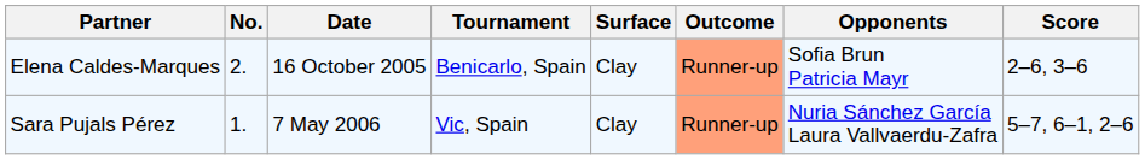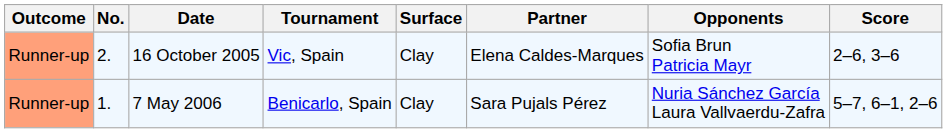 <table class="sortable wikitable" style=font-size:97%>
 <tr>
-<th>Partner</th>
+<th>Outcome</th>
 <th>No.</th>
 <th>Date</th>
 <th>Tournament</th>
 <th>Surface</th>
-<th>Outcome</th>
+<th>Partner</th>
 <th>Opponents</th>
 <th>Score</th>
 </tr>
 <tr bgcolor="#f0f8ff">
-<td> Elena Caldes-Marques</td>
+<td style="background:#ffa07a;">Runner-up</td>
 <td>2.</td>
 <td>16 October 2005</td>
-<td><a href='#'>Benicarlo</a>, Spain</td>
+<td><a href='#'>Vic</a>, Spain</td>
 <td>Clay</td>
-<td style="background:#ffa07a;">Runner-up</td>
+<td> Elena Caldes-Marques</td>
 <td> Sofia Brun<br> <a href='#'>Patricia Mayr</a></td>
 <td>2–6, 3–6</td>
 </tr>
 <tr bgcolor="#f0f8ff">
-<td> Sara Pujals Pérez</td>
+<td style="background:#ffa07a;">Runner-up</td>
 <td>1.</td>
 <td>7 May 2006</td>
-<td><a href='#'>Vic</a>, Spain</td>
+<td><a href='#'>Benicarlo</a>, Spain</td>
 <td>Clay</td>
-<td style="background:#ffa07a;">Runner-up</td>
+<td> Sara Pujals Pérez</td>
 <td> <a href='#'>Nuria Sánchez García</a> <br>  Laura Vallvaerdu-Zafra</td>
 <td>5–7, 6–1, 2–6</td>
 </tr>
 </table>
